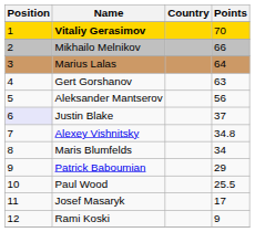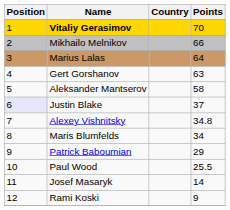 <table class="wikitable">
 <tr>
 <th>Position</th>
 <th>Name</th>
 <th>Country</th>
 <th>Points</th>
 </tr>
 <tr>
 </tr>
 <tr style="background:gold;">
 <td>1</td>
 <td><strong>Vitaliy Gerasimov</strong></td>
 <td></td>
 <td>70</td>
 </tr>
 <tr>
 </tr>
 <tr style="background:silver;">
 <td>2</td>
 <td>Mikhailo Melnikov</td>
 <td></td>
 <td>66</td>
 </tr>
 <tr>
 </tr>
 <tr style="background:#c96;">
 <td>3</td>
 <td>Marius Lalas</td>
 <td></td>
 <td>64</td>
 </tr>
 <tr>
 <td>4</td>
 <td>Gert Gorshanov</td>
 <td></td>
 <td>63</td>
 </tr>
 <tr>
 <td>5</td>
 <td>Aleksander Mantserov</td>
 <td></td>
-<td>56</td>
+<td>58</td>
 </tr>
 <tr>
 <td style="background: lavender;">6</td>
 <td>Justin Blake</td>
 <td></td>
 <td>37</td>
 </tr>
 <tr>
 <td>7</td>
 <td><a href='#'>Alexey Vishnitsky</a></td>
 <td></td>
 <td>34.8</td>
 </tr>
 <tr>
 <td>8</td>
 <td>Maris Blumfelds</td>
 <td></td>
 <td>34</td>
 </tr>
 <tr>
 <td>9</td>
 <td><a href='#'>Patrick Baboumian</a></td>
 <td></td>
 <td>29</td>
 </tr>
 <tr>
 <td>10</td>
 <td>Paul Wood</td>
 <td></td>
 <td>25.5</td>
 </tr>
 <tr>
 <td>11</td>
 <td>Josef Masaryk</td>
 <td></td>
-<td>17</td>
+<td>14</td>
 </tr>
 <tr>
 <td>12</td>
 <td>Rami Koski</td>
 <td></td>
 <td>9</td>
 </tr>
 <tr>
 </tr>
 </table>
